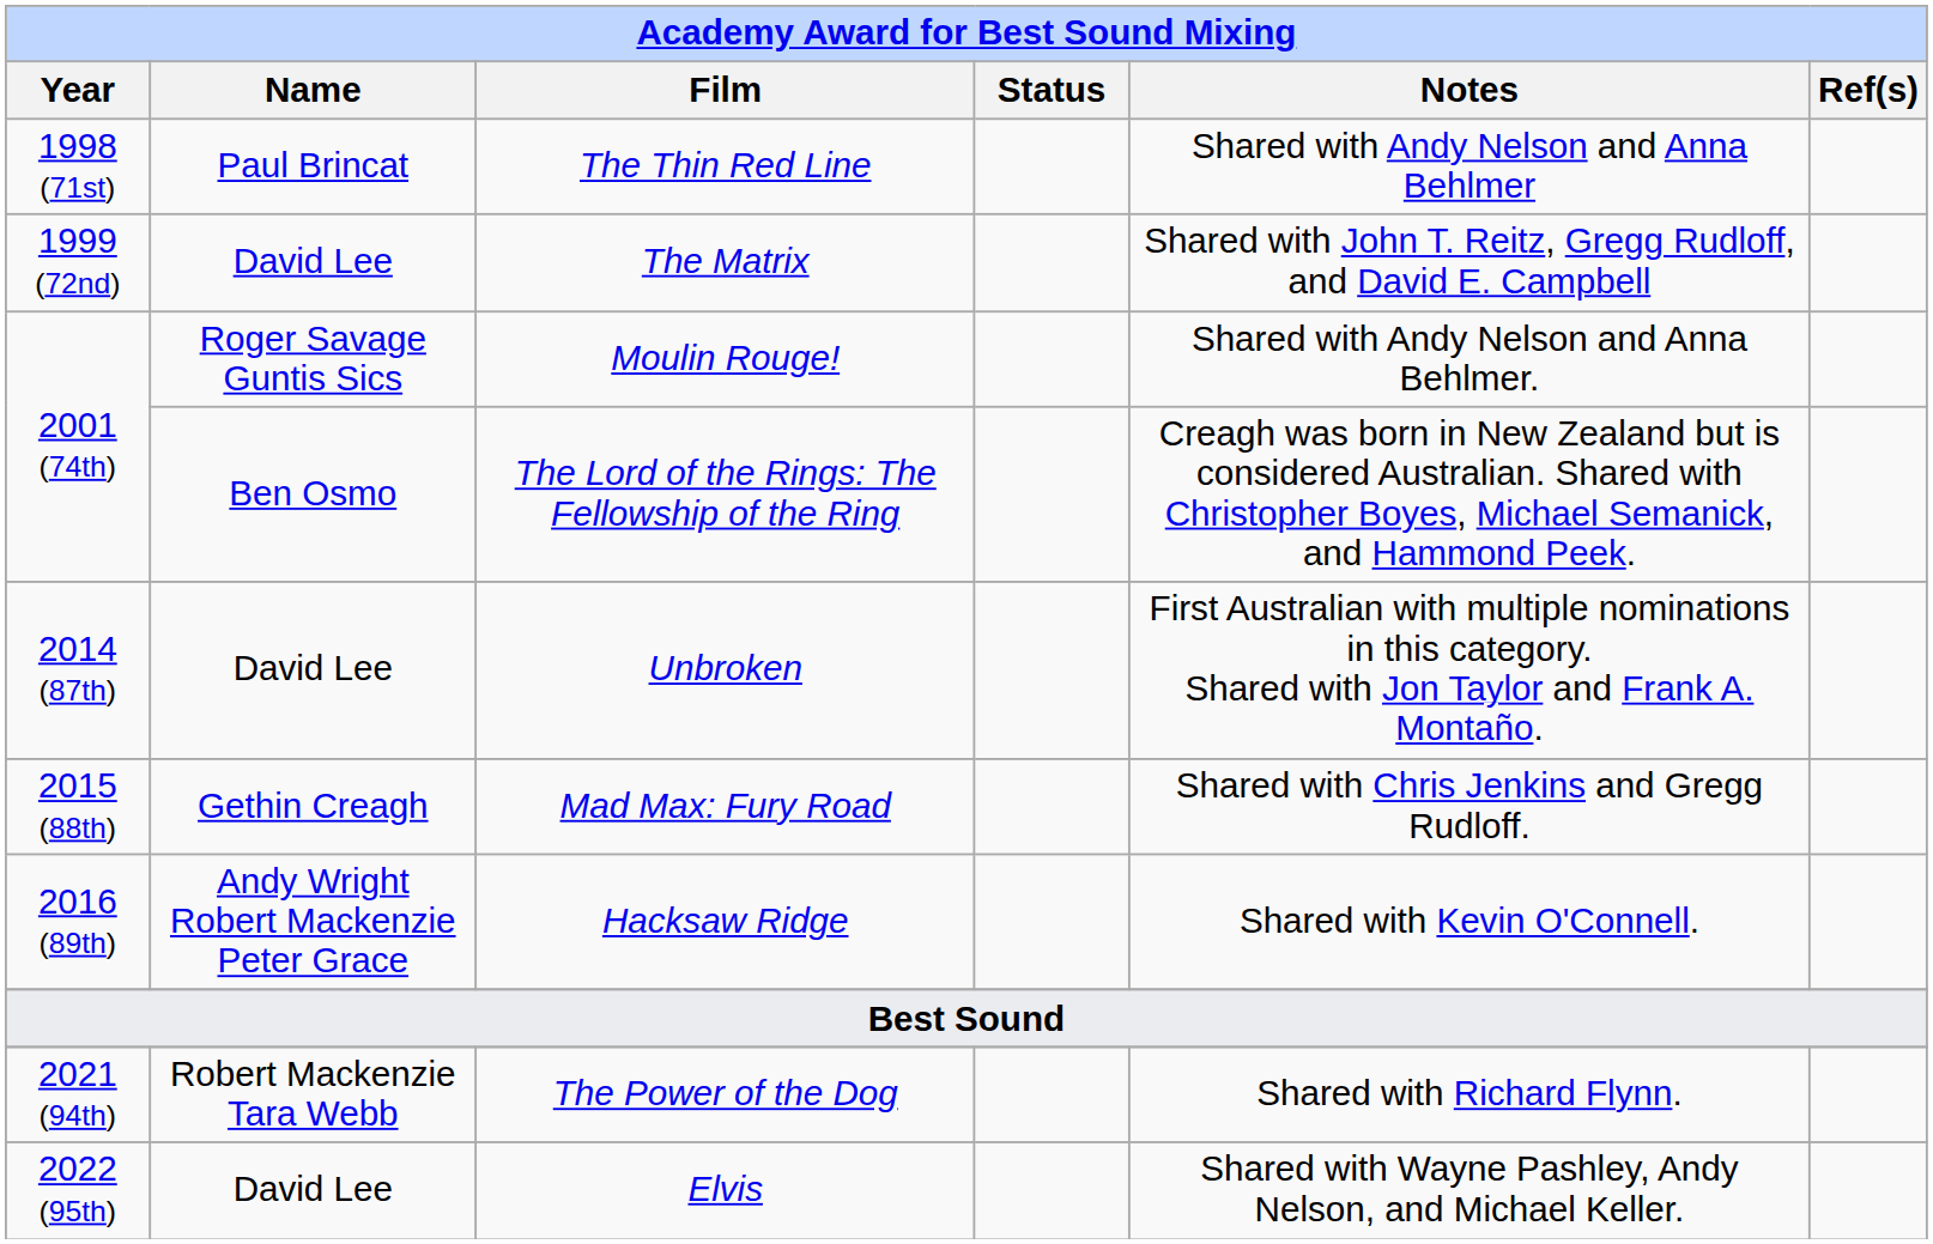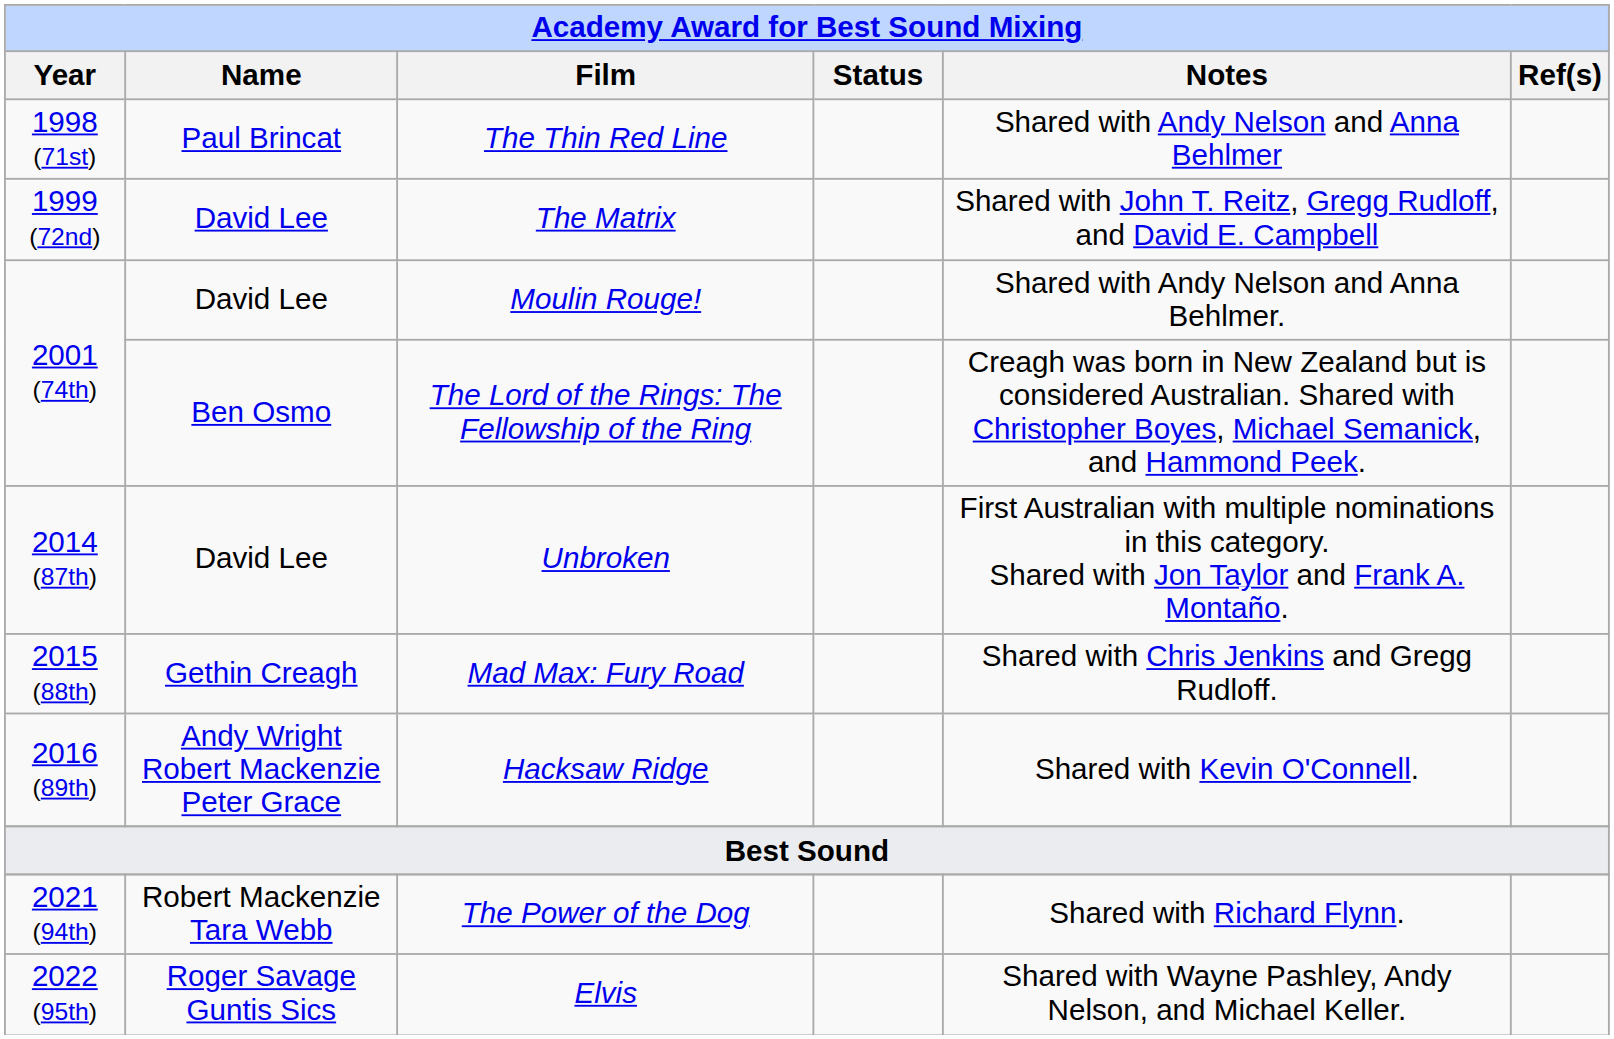 <table class="wikitable" style="text-align: center">
 <tr style="background:#bfd7ff;">
 <td colspan="6" style="text-align:center;"><strong><a href='#'>Academy Award for Best Sound Mixing</a></strong></td>
 </tr>
 <tr style="background:#ebf5ff;">
 <th style="width:75px;">Year</th>
 <th style="width:200px;">Name</th>
 <th style="width:350px;">Film</th>
 <th style="width:75px;">Status</th>
 <th style="width:500px;">Notes</th>
 <th width="3">Ref(s)</th>
 </tr>
 <tr>
 <td align=center><a href='#'>1998</a><br><small>(<a href='#'>71st</a>)</small></td>
 <td><a href='#'>Paul Brincat</a></td>
 <td><em><a href='#'>The Thin Red Line</a></em></td>
 <td></td>
 <td>Shared with <a href='#'>Andy Nelson</a> and <a href='#'>Anna Behlmer</a></td>
 <td style="text-align: center"></td>
 </tr>
 <tr>
 <td align=center><a href='#'>1999</a><br><small>(<a href='#'>72nd</a>)</small></td>
 <td><a href='#'>David Lee</a></td>
 <td><em><a href='#'>The Matrix</a></em></td>
 <td></td>
 <td>Shared with <a href='#'>John T. Reitz</a>, <a href='#'>Gregg Rudloff</a>, and <a href='#'>David E. Campbell</a></td>
 <td style="text-align: center"></td>
 </tr>
 <tr>
 <td rowspan="2" style="text-align:center;"><a href='#'>2001</a><br><small>(<a href='#'>74th</a>)</small></td>
-<td><a href='#'>Roger Savage</a><br><a href='#'>Guntis Sics</a></td>
+<td>David Lee</td>
 <td><em><a href='#'>Moulin Rouge!</a></em></td>
 <td></td>
 <td>Shared with Andy Nelson and Anna Behlmer.</td>
 <td></td>
 </tr>
 <tr>
 <td><a href='#'>Ben Osmo</a></td>
 <td><em><a href='#'>The Lord of the Rings: The Fellowship of the Ring</a></em></td>
 <td></td>
 <td>Creagh was born in New Zealand but is considered Australian. Shared with <a href='#'>Christopher Boyes</a>, <a href='#'>Michael Semanick</a>, and <a href='#'>Hammond Peek</a>.</td>
 <td></td>
 </tr>
 <tr>
 <td><a href='#'>2014</a><br><small>(<a href='#'>87th</a>)</small></td>
 <td>David Lee</td>
 <td><a href='#'><em>Unbroken</em></a></td>
 <td></td>
 <td>First Australian with multiple nominations in this category.<br>Shared with <a href='#'>Jon Taylor</a> and <a href='#'>Frank A. Montaño</a>.</td>
 <td></td>
 </tr>
 <tr>
 <td><a href='#'>2015</a><br><small>(<a href='#'>88th</a>)</small></td>
 <td><a href='#'>Gethin Creagh</a></td>
 <td><em><a href='#'>Mad Max: Fury Road</a></em></td>
 <td></td>
 <td>Shared with <a href='#'>Chris Jenkins</a> and Gregg Rudloff.</td>
 <td></td>
 </tr>
 <tr>
 <td><a href='#'>2016</a><br><small>(<a href='#'>89th</a>)</small></td>
 <td><a href='#'>Andy Wright</a><br><a href='#'>Robert Mackenzie</a><br><a href='#'>Peter Grace</a></td>
 <td><em><a href='#'>Hacksaw Ridge</a></em></td>
 <td></td>
 <td>Shared with <a href='#'>Kevin O'Connell</a>.</td>
 <td></td>
 </tr>
 <tr>
 </tr>
 <tr ---- bgcolor="#EBECF0">
 <td colspan="7" align="center"><strong>Best Sound</strong></td>
 </tr>
 <tr ---- bgcolor="#EBECF0">
 </tr>
 <tr>
 <td><a href='#'>2021</a><br><small>(<a href='#'>94th</a>)</small></td>
 <td>Robert Mackenzie<br><a href='#'>Tara Webb</a></td>
 <td><em><a href='#'>The Power of the Dog</a></em></td>
 <td></td>
 <td>Shared with <a href='#'>Richard Flynn</a>.</td>
 <td></td>
 </tr>
 <tr>
 <td><a href='#'>2022</a><br><small>(<a href='#'>95th</a>)</small></td>
-<td>David Lee</td>
+<td><a href='#'>Roger Savage</a><br><a href='#'>Guntis Sics</a></td>
 <td><em><a href='#'>Elvis</a></em></td>
 <td></td>
 <td>Shared with Wayne Pashley, Andy Nelson, and Michael Keller.</td>
 <td></td>
 </tr>
 </table>
